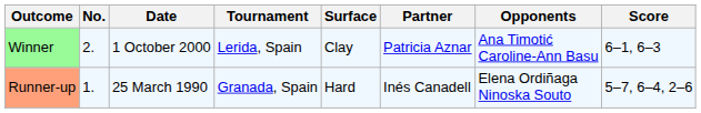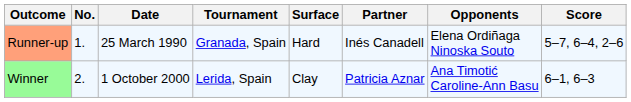 <table class="sortable wikitable" style=font-size:97%>
 <tr>
 <th>Outcome</th>
 <th>No.</th>
 <th>Date</th>
 <th>Tournament</th>
 <th>Surface</th>
 <th>Partner</th>
 <th>Opponents</th>
 <th>Score</th>
 </tr>
+<tr bgcolor="#f0f8ff">
+<td bgcolor="FFA07A">Runner-up</td>
+<td>1.</td>
+<td>25 March 1990</td>
+<td><a href='#'>Granada</a>, Spain</td>
+<td>Hard</td>
+<td> Inés Canadell</td>
+<td> Elena Ordiñaga <br>  <a href='#'>Ninoska Souto</a></td>
+<td>5–7, 6–4, 2–6</td>
+</tr>
 <tr style="background:#f0f8ff;">
 <td style="background:#98fb98;">Winner</td>
 <td>2.</td>
 <td>1 October 2000</td>
 <td><a href='#'>Lerida</a>, Spain</td>
 <td>Clay</td>
 <td> <a href='#'>Patricia Aznar</a></td>
 <td> <a href='#'>Ana Timotić</a> <br>  <a href='#'>Caroline-Ann Basu</a></td>
 <td>6–1, 6–3</td>
 </tr>
-<tr bgcolor="#f0f8ff">
-<td bgcolor="FFA07A">Runner-up</td>
-<td>1.</td>
-<td>25 March 1990</td>
-<td><a href='#'>Granada</a>, Spain</td>
-<td>Hard</td>
-<td> Inés Canadell</td>
-<td> Elena Ordiñaga <br>  <a href='#'>Ninoska Souto</a></td>
-<td>5–7, 6–4, 2–6</td>
-</tr>
 </table>
